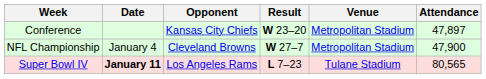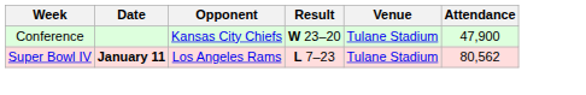 <table class="wikitable" style="text-align:center">
 <tr>
 <th>Week</th>
 <th>Date</th>
 <th>Opponent</th>
 <th>Result</th>
 <th>Venue</th>
 <th>Attendance</th>
 </tr>
 <tr style="background:#ddffdd">
 <td>Conference</td>
 <td></td>
 <td><a href='#'>Kansas City Chiefs</a></td>
 <td><strong>W</strong> 23–20</td>
-<td><a href='#'>Metropolitan Stadium</a></td>
-<td>47,897</td>
-</tr>
-<tr style="background:#ddffdd">
-<td>NFL Championship</td>
-<td>January 4</td>
-<td><a href='#'>Cleveland Browns</a></td>
-<td><strong>W</strong> 27–7</td>
-<td><a href='#'>Metropolitan Stadium</a></td>
+<td><a href='#'>Tulane Stadium</a></td>
 <td>47,900</td>
 </tr>
 <tr style="background:#ffdddd">
 <td><a href='#'>Super Bowl IV</a></td>
 <td><strong>January 11</strong></td>
 <td><a href='#'>Los Angeles Rams</a></td>
 <td><strong>L</strong> 7–23</td>
 <td><a href='#'>Tulane Stadium</a></td>
-<td>80,565</td>
+<td>80,562</td>
 </tr>
 </table>
